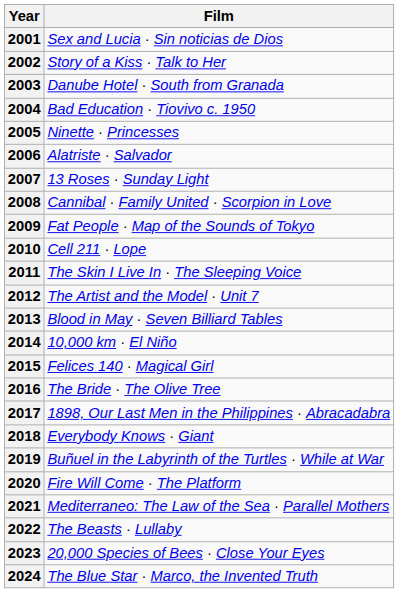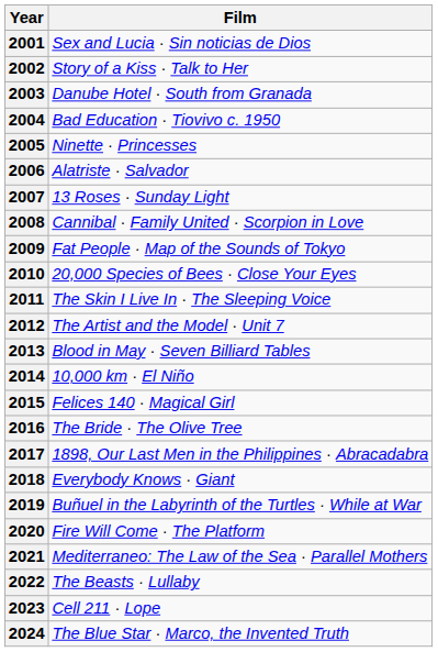 <table class="wikitable">
 <tr>
 <th>Year</th>
 <th>Film</th>
 </tr>
 <tr>
 <th>2001</th>
 <td><em><a href='#'>Sex and Lucia</a></em> · <em><a href='#'>Sin noticias de Dios</a></em></td>
 </tr>
 <tr>
 <th>2002</th>
 <td><em><a href='#'>Story of a Kiss</a></em> · <em><a href='#'>Talk to Her</a></em></td>
 </tr>
 <tr>
 <th>2003</th>
 <td><em><a href='#'>Danube Hotel</a></em> · <em><a href='#'>South from Granada</a></em></td>
 </tr>
 <tr>
 <th>2004</th>
 <td><em><a href='#'>Bad Education</a></em> · <em><a href='#'>Tiovivo c. 1950</a></em></td>
 </tr>
 <tr>
 <th>2005</th>
 <td><em><a href='#'>Ninette</a></em> · <em><a href='#'>Princesses</a></em></td>
 </tr>
 <tr>
 <th>2006</th>
 <td><em><a href='#'>Alatriste</a></em> · <em><a href='#'>Salvador</a></em></td>
 </tr>
 <tr>
 <th>2007</th>
 <td><em><a href='#'>13 Roses</a></em> · <em><a href='#'>Sunday Light</a></em></td>
 </tr>
 <tr>
 <th>2008</th>
 <td><em><a href='#'>Cannibal</a></em> · <em><a href='#'>Family United</a></em> · <em><a href='#'>Scorpion in Love</a></em></td>
 </tr>
 <tr>
 <th>2009</th>
 <td><em><a href='#'>Fat People</a> · <a href='#'>Map of the Sounds of Tokyo</a></em></td>
 </tr>
 <tr>
 <th>2010</th>
-<td><em><a href='#'>Cell 211</a></em> · <em><a href='#'>Lope</a></em></td>
+<td><em><a href='#'>20,000 Species of Bees</a></em> · <em><a href='#'>Close Your Eyes</a></em></td>
 </tr>
 <tr>
 <th>2011</th>
 <td><em><a href='#'>The Skin I Live In</a></em> · <em><a href='#'>The Sleeping Voice</a></em></td>
 </tr>
 <tr>
 <th>2012</th>
 <td><em><a href='#'>The Artist and the Model</a></em> · <em><a href='#'>Unit 7</a></em></td>
 </tr>
 <tr>
 <th>2013</th>
 <td><em><a href='#'>Blood in May</a></em> · <em><a href='#'>Seven Billiard Tables</a></em></td>
 </tr>
 <tr>
 <th>2014</th>
 <td><em><a href='#'>10,000 km</a></em> · <em><a href='#'>El Niño</a></em></td>
 </tr>
 <tr>
 <th>2015</th>
 <td><em><a href='#'>Felices 140</a></em> · <em><a href='#'>Magical Girl</a></em></td>
 </tr>
 <tr>
 <th>2016</th>
 <td><em><a href='#'>The Bride</a></em> · <em><a href='#'>The Olive Tree</a></em></td>
 </tr>
 <tr>
 <th>2017</th>
 <td><em><a href='#'>1898, Our Last Men in the Philippines</a></em> · <em><a href='#'>Abracadabra</a></em></td>
 </tr>
 <tr>
 <th>2018</th>
 <td><em><a href='#'>Everybody Knows</a></em> · <em><a href='#'>Giant</a></em></td>
 </tr>
 <tr>
 <th>2019</th>
 <td><em><a href='#'>Buñuel in the Labyrinth of the Turtles</a> · <a href='#'>While at War</a></em></td>
 </tr>
 <tr>
 <th>2020</th>
 <td><em><a href='#'>Fire Will Come</a></em> · <em><a href='#'>The Platform</a></em></td>
 </tr>
 <tr>
 <th>2021</th>
 <td><em><a href='#'>Mediterraneo: The Law of the Sea</a></em> · <em><a href='#'>Parallel Mothers</a></em></td>
 </tr>
 <tr>
 <th>2022</th>
 <td><a href='#'><em>The Beasts</em></a> <em>· <a href='#'>Lullaby</a></em></td>
 </tr>
 <tr>
 <th>2023</th>
-<td><em><a href='#'>20,000 Species of Bees</a></em> · <em><a href='#'>Close Your Eyes</a></em></td>
+<td><em><a href='#'>Cell 211</a></em> · <em><a href='#'>Lope</a></em></td>
 </tr>
 <tr>
 <th>2024</th>
 <td><em><a href='#'>The Blue Star</a></em> · <em><a href='#'>Marco, the Invented Truth</a></em></td>
 </tr>
 </table>
